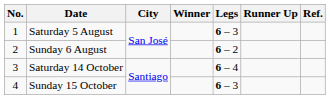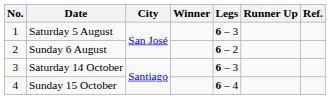 <table class="wikitable">
 <tr>
 <th>No.</th>
 <th>Date</th>
 <th>City</th>
 <th>Winner</th>
 <th>Legs</th>
 <th>Runner Up</th>
 <th>Ref.</th>
 </tr>
 <tr>
 <td align="center">1</td>
 <td align=left><span>Saturday 5 August</span></td>
 <td align="center" rowspan=2> <a href='#'>San José</a></td>
 <td align="right"></td>
 <td align="center"><strong>6</strong> – 3</td>
 <td></td>
 <td align="center"></td>
 </tr>
 <tr>
 <td align="center">2</td>
 <td>Sunday 6 August</td>
 <td align="right"></td>
 <td align="center"><strong>6</strong> – 2</td>
 <td></td>
 <td align="center"></td>
 </tr>
 <tr>
 <td align="center">3</td>
 <td>Saturday 14 October</td>
 <td align="center" rowspan=2> <a href='#'>Santiago</a></td>
 <td align="right"></td>
-<td align="center"><strong>6</strong> – 4</td>
+<td align="center"><strong>6</strong> – 3</td>
 <td></td>
 <td align="center"></td>
 </tr>
 <tr>
 <td align="center">4</td>
 <td>Sunday 15 October</td>
 <td align="right"></td>
-<td align="center"><strong>6</strong> – 3</td>
+<td align="center"><strong>6</strong> – 4</td>
 <td></td>
 <td align="center"></td>
 </tr>
 </table>
